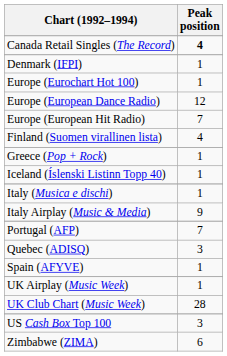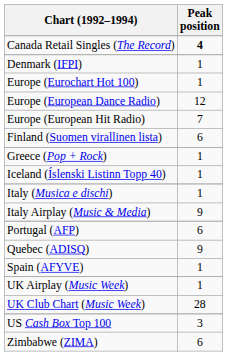 <table class="wikitable sortable">
 <tr>
 <th>Chart (1992–1994)</th>
 <th>Peak<br>position</th>
 </tr>
 <tr>
 </tr>
 <tr>
 </tr>
 <tr>
 </tr>
 <tr>
 <td>Canada Retail Singles (<em><a href='#'>The Record</a></em>)</td>
 <td align="center"><strong>4</strong></td>
 </tr>
 <tr>
 </tr>
 <tr>
 </tr>
 <tr>
 <td>Denmark (<a href='#'>IFPI</a>)</td>
 <td align="center">1</td>
 </tr>
 <tr>
 <td>Europe (<a href='#'>Eurochart Hot 100</a>)</td>
 <td align="center">1</td>
 </tr>
 <tr>
 <td>Europe (<a href='#'>European Dance Radio</a>)</td>
 <td align="center">12</td>
 </tr>
 <tr>
 <td>Europe (European Hit Radio)</td>
 <td align="center">7</td>
 </tr>
 <tr>
 <td>Finland (<a href='#'>Suomen virallinen lista</a>)</td>
-<td align="center">4</td>
+<td align="center">6</td>
 </tr>
 <tr>
 </tr>
 <tr>
 </tr>
 <tr>
 <td>Greece (<em><a href='#'>Pop + Rock</a></em>)</td>
 <td align="center">1</td>
 </tr>
 <tr>
 <td>Iceland (<a href='#'>Íslenski Listinn Topp 40</a>)</td>
 <td align="center">1</td>
 </tr>
 <tr>
 </tr>
 <tr>
 <td>Italy (<em><a href='#'>Musica e dischi</a></em>)</td>
 <td align="center">1</td>
 </tr>
 <tr>
 <td>Italy Airplay (<em><a href='#'>Music & Media</a></em>)</td>
 <td align="center">9</td>
 </tr>
 <tr>
 </tr>
 <tr>
 </tr>
 <tr>
 </tr>
 <tr>
 </tr>
 <tr>
 <td>Portugal (<a href='#'>AFP</a>)</td>
-<td align="center">7</td>
+<td align="center">6</td>
 </tr>
 <tr>
 <td>Quebec (<a href='#'>ADISQ</a>)</td>
-<td align="center">3</td>
+<td align="center">9</td>
 </tr>
 <tr>
 <td>Spain (<a href='#'>AFYVE</a>)</td>
 <td align="center">1</td>
 </tr>
 <tr>
 </tr>
 <tr>
 </tr>
 <tr>
 </tr>
 <tr>
 <td>UK Airplay (<em><a href='#'>Music Week</a></em>)</td>
 <td align="center">1</td>
 </tr>
 <tr>
 <td><a href='#'>UK Club Chart</a> (<em><a href='#'>Music Week</a></em>)</td>
 <td align="center">28</td>
 </tr>
 <tr>
 </tr>
 <tr>
 </tr>
 <tr>
 </tr>
 <tr>
 </tr>
 <tr>
 </tr>
 <tr>
 <td>US <a href='#'><em>Cash Box</em> Top 100</a></td>
 <td align="center">3</td>
 </tr>
 <tr>
 <td>Zimbabwe (<a href='#'>ZIMA</a>)</td>
 <td align="center">6</td>
 </tr>
 </table>
